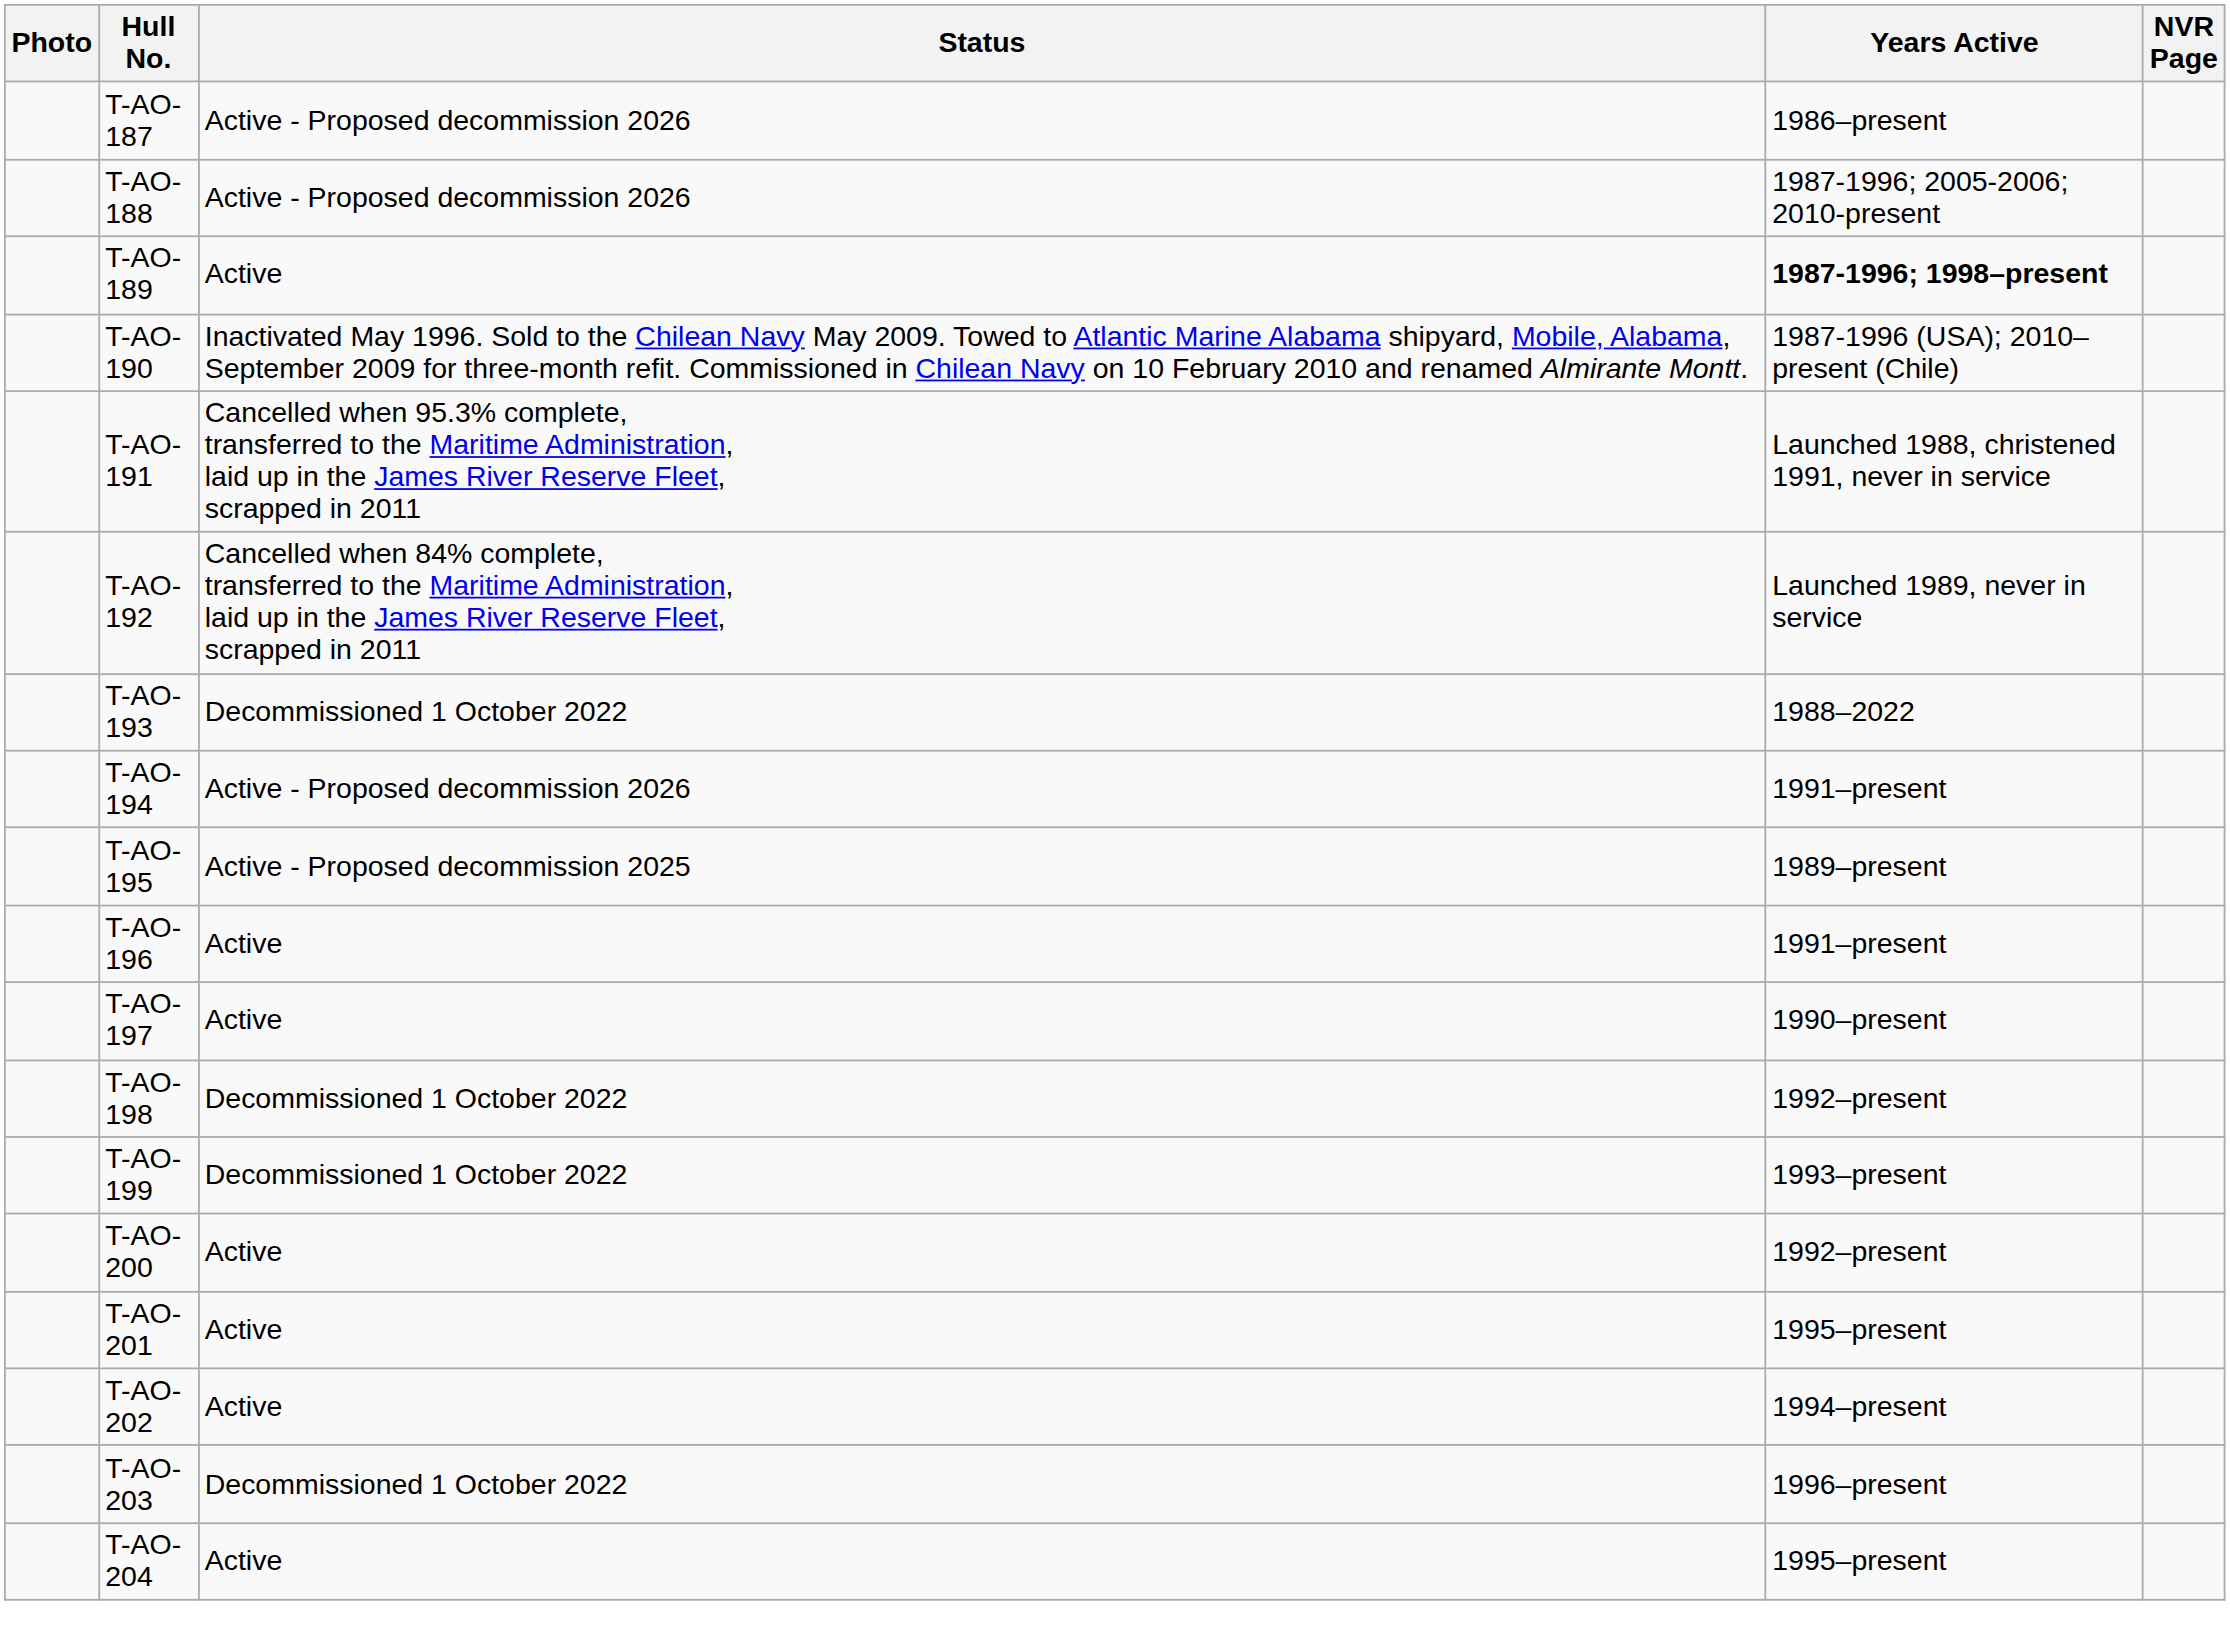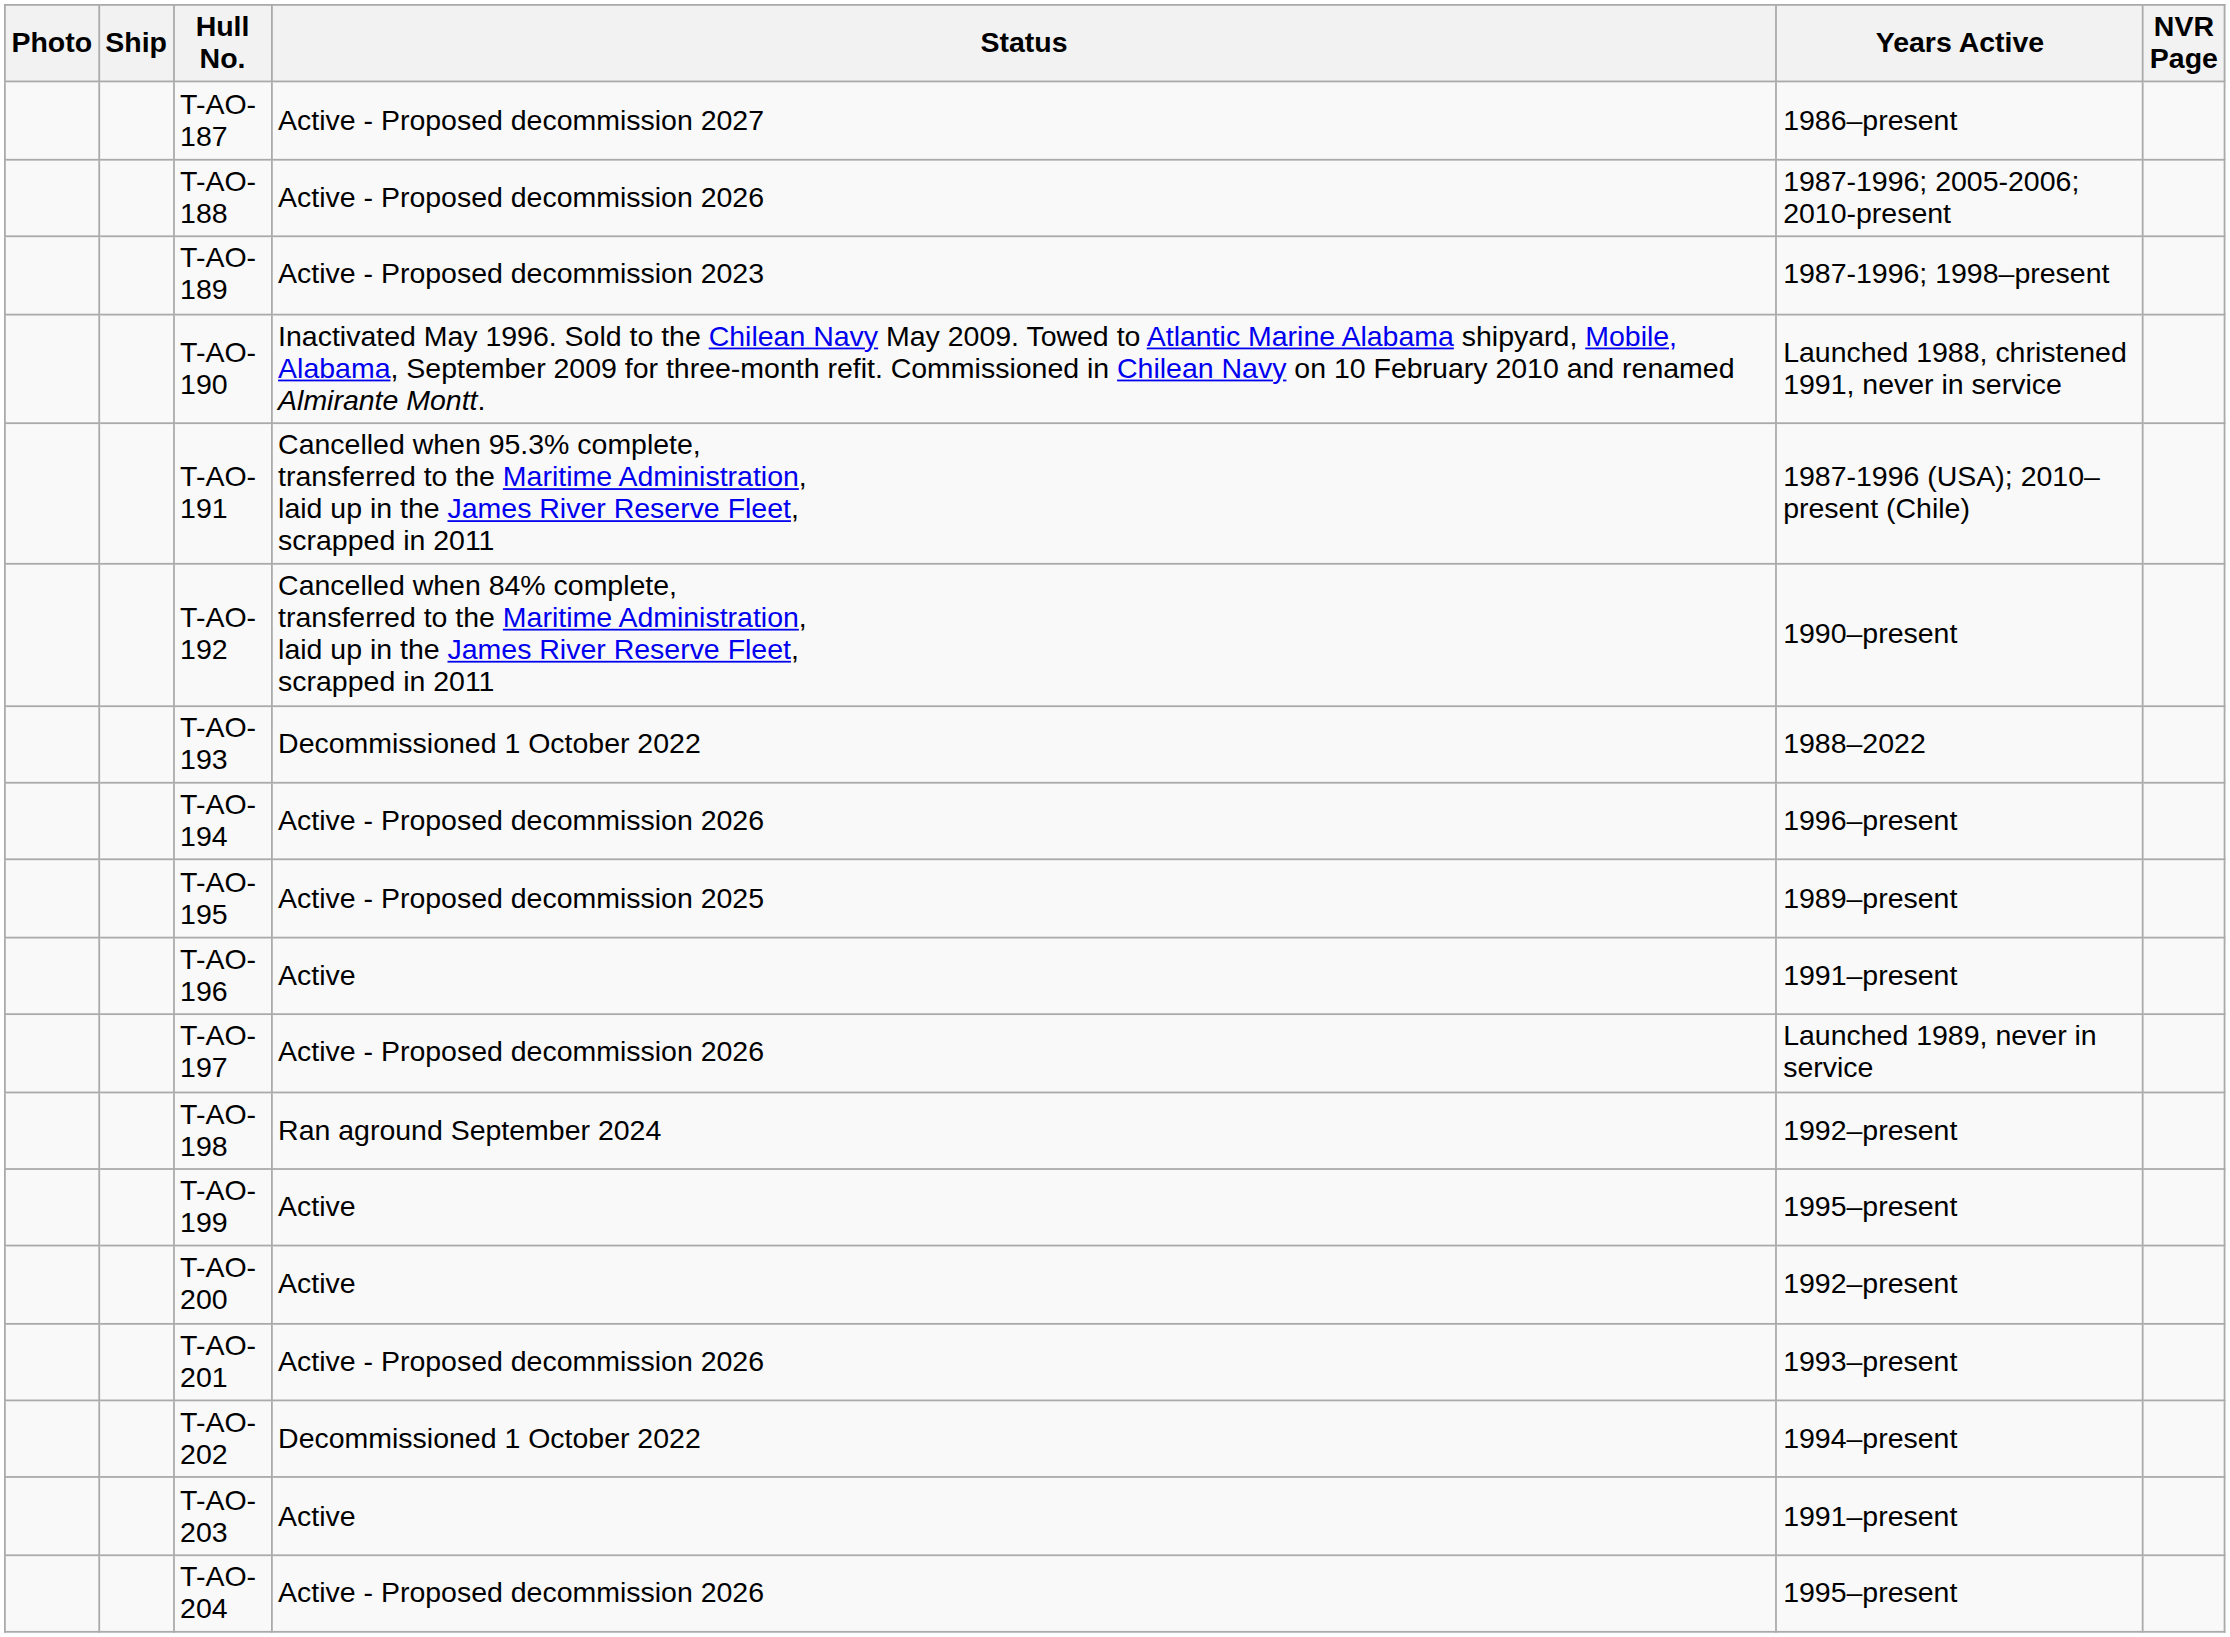 <table class="wikitable sortable">
 <tr>
 <th class="unsortable">Photo</th>
+<th>Ship</th>
 <th>Hull No.</th>
 <th class="unsortable">Status</th>
 <th>Years Active</th>
 <th class="unsortable">NVR<br>Page</th>
 </tr>
 <tr>
 <td></td>
+<td></td>
 <td>T-AO-187</td>
-<td>Active - Proposed decommission 2026</td>
+<td>Active - Proposed decommission 2027</td>
 <td>1986–present</td>
 <td></td>
 </tr>
 <tr>
+<td></td>
 <td></td>
 <td>T-AO-188</td>
 <td>Active - Proposed decommission 2026</td>
 <td>1987-1996; 2005-2006; 2010-present</td>
 <td></td>
 </tr>
 <tr>
 <td></td>
+<td></td>
 <td>T-AO-189</td>
-<td>Active</td>
-<td><strong>1987-1996; 1998–present</strong></td>
+<td>Active - Proposed decommission 2023</td>
+<td>1987-1996; 1998–present</td>
 <td></td>
 </tr>
 <tr>
 <td></td>
+<td></td>
 <td>T-AO-190</td>
 <td>Inactivated May 1996. Sold to the <a href='#'>Chilean Navy</a> May 2009. Towed to <a href='#'>Atlantic Marine Alabama</a> shipyard, <a href='#'>Mobile, Alabama</a>, September 2009 for three-month refit. Commissioned in <a href='#'>Chilean Navy</a> on 10 February 2010 and renamed <em>Almirante Montt</em>.</td>
+<td>Launched 1988, christened 1991, never in service</td>
+<td></td>
+</tr>
+<tr>
+<td></td>
+<td></td>
+<td>T-AO-191</td>
+<td>Cancelled when 95.3% complete, <br>transferred to the <a href='#'>Maritime Administration</a>,<br>laid up in the <a href='#'>James River Reserve Fleet</a>,<br>scrapped in 2011</td>
 <td>1987-1996 (USA); 2010–present (Chile)</td>
 <td></td>
 </tr>
 <tr>
 <td></td>
-<td>T-AO-191</td>
-<td>Cancelled when 95.3% complete, <br>transferred to the <a href='#'>Maritime Administration</a>,<br>laid up in the <a href='#'>James River Reserve Fleet</a>,<br>scrapped in 2011</td>
-<td>Launched 1988, christened 1991, never in service</td>
+<td></td>
+<td>T-AO-192</td>
+<td>Cancelled when 84% complete, <br>transferred to the <a href='#'>Maritime Administration</a>,<br>laid up in the <a href='#'>James River Reserve Fleet</a>, <br>scrapped in 2011</td>
+<td>1990–present</td>
 <td></td>
 </tr>
 <tr>
 <td></td>
-<td>T-AO-192</td>
-<td>Cancelled when 84% complete, <br>transferred to the <a href='#'>Maritime Administration</a>,<br>laid up in the <a href='#'>James River Reserve Fleet</a>, <br>scrapped in 2011</td>
-<td>Launched 1989, never in service</td>
-<td></td>
-</tr>
-<tr>
 <td></td>
 <td>T-AO-193</td>
 <td>Decommissioned 1 October 2022</td>
 <td>1988–2022</td>
 <td></td>
 </tr>
 <tr>
 <td></td>
+<td></td>
 <td>T-AO-194</td>
 <td>Active - Proposed decommission 2026</td>
-<td>1991–present</td>
+<td>1996–present</td>
 <td></td>
 </tr>
 <tr>
+<td></td>
 <td></td>
 <td>T-AO-195</td>
 <td>Active - Proposed decommission 2025</td>
 <td>1989–present</td>
 <td></td>
 </tr>
 <tr>
 <td></td>
+<td></td>
 <td>T-AO-196</td>
 <td>Active</td>
 <td>1991–present</td>
 <td></td>
 </tr>
 <tr>
 <td></td>
+<td></td>
 <td>T-AO-197</td>
-<td>Active</td>
-<td>1990–present</td>
+<td>Active - Proposed decommission 2026</td>
+<td>Launched 1989, never in service</td>
 <td></td>
 </tr>
 <tr>
 <td></td>
+<td></td>
 <td>T-AO-198</td>
-<td>Decommissioned 1 October 2022</td>
+<td>Ran aground September 2024</td>
 <td>1992–present</td>
 <td></td>
 </tr>
 <tr>
 <td></td>
+<td></td>
 <td>T-AO-199</td>
-<td>Decommissioned 1 October 2022</td>
-<td>1993–present</td>
+<td>Active</td>
+<td>1995–present</td>
 <td></td>
 </tr>
 <tr>
+<td></td>
 <td></td>
 <td>T-AO-200</td>
 <td>Active</td>
 <td>1992–present</td>
 <td></td>
 </tr>
 <tr>
 <td></td>
+<td></td>
 <td>T-AO-201</td>
-<td>Active</td>
-<td>1995–present</td>
+<td>Active - Proposed decommission 2026</td>
+<td>1993–present</td>
 <td></td>
 </tr>
 <tr>
 <td></td>
+<td></td>
 <td>T-AO-202</td>
-<td>Active</td>
+<td>Decommissioned 1 October 2022</td>
 <td>1994–present</td>
 <td></td>
 </tr>
 <tr>
 <td></td>
+<td></td>
 <td>T-AO-203</td>
-<td>Decommissioned 1 October 2022</td>
-<td>1996–present</td>
+<td>Active</td>
+<td>1991–present</td>
 <td></td>
 </tr>
 <tr>
 <td></td>
+<td></td>
 <td>T-AO-204</td>
-<td>Active</td>
+<td>Active - Proposed decommission 2026</td>
 <td>1995–present</td>
 <td></td>
 </tr>
 </table>
